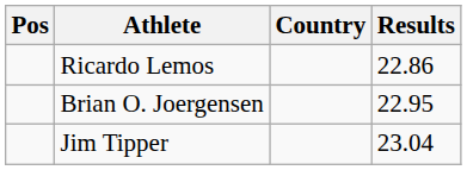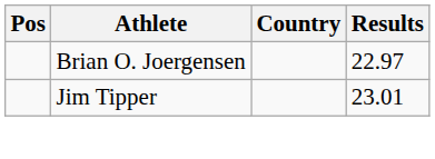 <table class="wikitable">
 <tr>
 <th>Pos</th>
 <th>Athlete</th>
 <th>Country</th>
 <th>Results</th>
 </tr>
 <tr>
 <td align="center"></td>
-<td>Ricardo Lemos</td>
-<td></td>
-<td>22.86</td>
-</tr>
-<tr>
-<td align="center"></td>
 <td>Brian O. Joergensen</td>
 <td></td>
-<td>22.95</td>
+<td>22.97</td>
 </tr>
 <tr>
 <td align="center"></td>
 <td>Jim Tipper</td>
 <td></td>
-<td>23.04</td>
+<td>23.01</td>
 </tr>
 </table>
